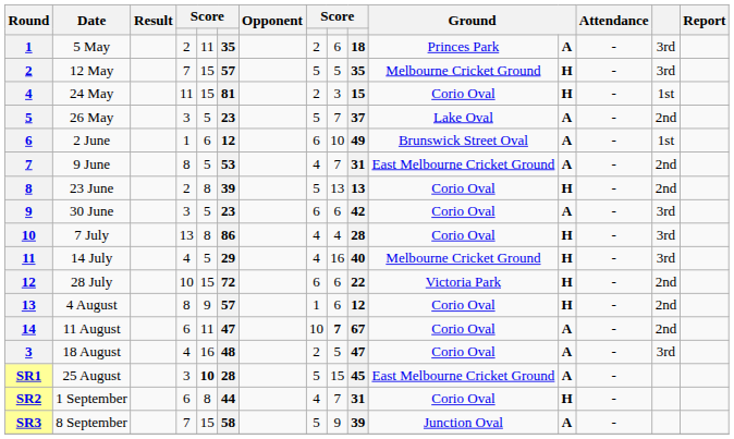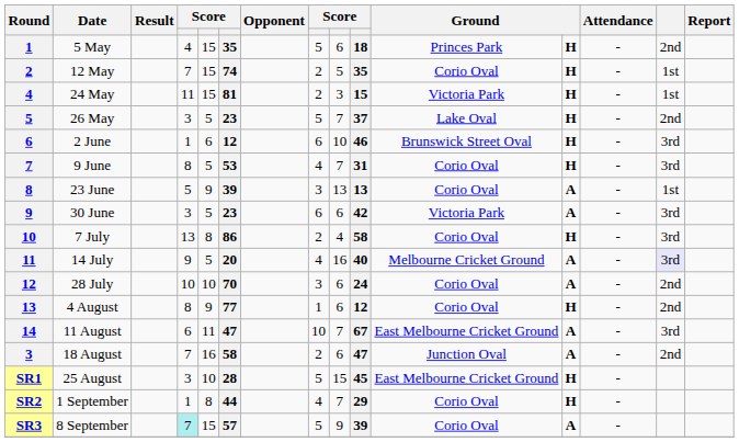 <table class="wikitable plainrowheaders" style="font-size:95%; text-align:center;">
 <tr>
 <th scope="col" rowspan="2">Round</th>
 <th scope="col" rowspan="2">Date</th>
 <th scope="col" rowspan="2">Result</th>
 <th scope="col" colspan="3">Score</th>
 <th scope="col" rowspan="2">Opponent</th>
 <th scope="col" colspan="3">Score</th>
 <th scope="col" rowspan="2" colspan="2">Ground</th>
 <th scope="col" rowspan="2">Attendance</th>
 <th scope="col" rowspan="2"></th>
 <th scope="col" rowspan="2">Report</th>
 </tr>
 <tr>
 <th scope="col"></th>
 <th scope="col"></th>
 <th scope="col"></th>
 <th scope="col"></th>
 <th scope="col"></th>
 <th scope="col"></th>
 </tr>
 <tr>
 <th scope="row" style="text-align:center;"><a href='#'>1</a></th>
 <td>5 May</td>
 <td></td>
-<td>2</td>
-<td>11</td>
+<td>4</td>
+<td>15</td>
 <th>35</th>
 <td></td>
-<td>2</td>
+<td>5</td>
 <td>6</td>
 <th>18</th>
 <td><a href='#'>Princes Park</a></td>
-<td><strong>A</strong></td>
+<td><strong>H</strong></td>
 <td>-</td>
-<td>3rd</td>
+<td>2nd</td>
 <td></td>
 </tr>
 <tr>
 <th scope="row" style="text-align:center;"><a href='#'>2</a></th>
 <td>12 May</td>
 <td></td>
 <td>7</td>
 <td>15</td>
-<th>57</th>
+<th>74</th>
 <td></td>
-<td>5</td>
+<td>2</td>
 <td>5</td>
 <th>35</th>
-<td><a href='#'>Melbourne Cricket Ground</a></td>
+<td><a href='#'>Corio Oval</a></td>
 <td><strong>H</strong></td>
 <td>-</td>
-<td>3rd</td>
+<td>1st</td>
 <td></td>
 </tr>
 <tr>
 <th scope="row" style="text-align:center;"><a href='#'>4</a></th>
 <td>24 May</td>
 <td></td>
 <td>11</td>
 <td>15</td>
 <th>81</th>
 <td></td>
 <td>2</td>
 <td>3</td>
 <th>15</th>
-<td><a href='#'>Corio Oval</a></td>
+<td><a href='#'>Victoria Park</a></td>
 <td><strong>H</strong></td>
 <td>-</td>
 <td>1st</td>
 <td></td>
 </tr>
 <tr>
 <th scope="row" style="text-align:center;"><a href='#'>5</a></th>
 <td>26 May</td>
 <td></td>
 <td>3</td>
 <td>5</td>
 <th>23</th>
 <td></td>
 <td>5</td>
 <td>7</td>
 <th>37</th>
 <td><a href='#'>Lake Oval</a></td>
-<td><strong>A</strong></td>
+<td><strong>H</strong></td>
 <td>-</td>
 <td>2nd</td>
 <td></td>
 </tr>
 <tr>
 <th scope="row" style="text-align:center;"><a href='#'>6</a></th>
 <td>2 June</td>
 <td></td>
 <td>1</td>
 <td>6</td>
 <th>12</th>
 <td></td>
 <td>6</td>
 <td>10</td>
-<th>49</th>
+<th>46</th>
 <td><a href='#'>Brunswick Street Oval</a></td>
-<td><strong>A</strong></td>
+<td><strong>H</strong></td>
 <td>-</td>
-<td>1st</td>
+<td>3rd</td>
 <td></td>
 </tr>
 <tr>
 <th scope="row" style="text-align:center;"><a href='#'>7</a></th>
 <td>9 June</td>
 <td></td>
 <td>8</td>
 <td>5</td>
 <th>53</th>
 <td></td>
 <td>4</td>
 <td>7</td>
 <th>31</th>
-<td><a href='#'>East Melbourne Cricket Ground</a></td>
-<td><strong>A</strong></td>
+<td><a href='#'>Corio Oval</a></td>
+<td><strong>H</strong></td>
 <td>-</td>
-<td>2nd</td>
+<td>3rd</td>
 <td></td>
 </tr>
 <tr>
 <th scope="row" style="text-align:center;"><a href='#'>8</a></th>
 <td>23 June</td>
 <td></td>
-<td>2</td>
-<td>8</td>
+<td>5</td>
+<td>9</td>
 <th>39</th>
 <td></td>
-<td>5</td>
+<td>3</td>
 <td>13</td>
 <th>13</th>
 <td><a href='#'>Corio Oval</a></td>
-<td><strong>H</strong></td>
+<td><strong>A</strong></td>
 <td>-</td>
-<td>2nd</td>
+<td>1st</td>
 <td></td>
 </tr>
 <tr>
 <th scope="row" style="text-align:center;"><a href='#'>9</a></th>
 <td>30 June</td>
 <td></td>
 <td>3</td>
 <td>5</td>
 <th>23</th>
 <td></td>
 <td>6</td>
 <td>6</td>
 <th>42</th>
-<td><a href='#'>Corio Oval</a></td>
+<td><a href='#'>Victoria Park</a></td>
 <td><strong>A</strong></td>
 <td>-</td>
 <td>3rd</td>
 <td></td>
 </tr>
 <tr>
 <th scope="row" style="text-align:center;"><a href='#'>10</a></th>
 <td>7 July</td>
 <td></td>
 <td>13</td>
 <td>8</td>
 <th>86</th>
 <td></td>
+<td>2</td>
 <td>4</td>
-<td>4</td>
-<th>28</th>
+<th>58</th>
 <td><a href='#'>Corio Oval</a></td>
 <td><strong>H</strong></td>
 <td>-</td>
 <td>3rd</td>
 <td></td>
 </tr>
 <tr>
 <th scope="row" style="text-align:center;"><a href='#'>11</a></th>
 <td>14 July</td>
 <td></td>
-<td>4</td>
+<td>9</td>
 <td>5</td>
-<th>29</th>
+<th>20</th>
 <td></td>
 <td>4</td>
 <td>16</td>
 <th>40</th>
 <td><a href='#'>Melbourne Cricket Ground</a></td>
-<td><strong>H</strong></td>
+<td><strong>A</strong></td>
 <td>-</td>
-<td>3rd</td>
+<td style="background: lavender;">3rd</td>
 <td></td>
 </tr>
 <tr>
 <th scope="row" style="text-align:center;"><a href='#'>12</a></th>
 <td>28 July</td>
 <td></td>
 <td>10</td>
-<td>15</td>
-<th>72</th>
+<td>10</td>
+<th>70</th>
 <td></td>
+<td>3</td>
 <td>6</td>
-<td>6</td>
-<th>22</th>
-<td><a href='#'>Victoria Park</a></td>
-<td><strong>H</strong></td>
+<th>24</th>
+<td><a href='#'>Corio Oval</a></td>
+<td><strong>A</strong></td>
 <td>-</td>
 <td>2nd</td>
 <td></td>
 </tr>
 <tr>
 <th scope="row" style="text-align:center;"><a href='#'>13</a></th>
 <td>4 August</td>
 <td></td>
 <td>8</td>
 <td>9</td>
-<th>57</th>
+<th>77</th>
 <td></td>
 <td>1</td>
 <td>6</td>
 <th>12</th>
 <td><a href='#'>Corio Oval</a></td>
 <td><strong>H</strong></td>
 <td>-</td>
 <td>2nd</td>
 <td></td>
 </tr>
 <tr>
 <th scope="row" style="text-align:center;"><a href='#'>14</a></th>
 <td>11 August</td>
 <td></td>
 <td>6</td>
 <td>11</td>
 <th>47</th>
 <td></td>
 <td>10</td>
-<td><strong>7</strong></td>
+<td>7</td>
 <th>67</th>
-<td><a href='#'>Corio Oval</a></td>
+<td><a href='#'>East Melbourne Cricket Ground</a></td>
 <td><strong>A</strong></td>
 <td>-</td>
-<td>2nd</td>
+<td>3rd</td>
 <td></td>
 </tr>
 <tr>
 <th scope="row" style="text-align:center;"><a href='#'>3</a></th>
 <td>18 August</td>
 <td></td>
-<td>4</td>
+<td>7</td>
 <td>16</td>
-<th>48</th>
+<th>58</th>
 <td></td>
 <td>2</td>
-<td>5</td>
+<td>6</td>
 <th>47</th>
-<td><a href='#'>Corio Oval</a></td>
+<td><a href='#'>Junction Oval</a></td>
 <td><strong>A</strong></td>
 <td>-</td>
-<td>3rd</td>
+<td>2nd</td>
 <td></td>
 </tr>
 <tr>
 <th scope="row" style="background:#FF9; text-align:center;"><a href='#'>SR1</a></th>
 <td>25 August</td>
 <td></td>
 <td>3</td>
-<td><strong>10</strong></td>
+<td>10</td>
 <th>28</th>
 <td></td>
 <td>5</td>
 <td>15</td>
 <th>45</th>
 <td><a href='#'>East Melbourne Cricket Ground</a></td>
-<td><strong>A</strong></td>
+<td><strong>H</strong></td>
 <td>-</td>
 <td></td>
 <td></td>
 </tr>
 <tr>
 <th scope="row" style="background:#FF9; text-align:center;"><a href='#'>SR2</a></th>
 <td>1 September</td>
 <td></td>
-<td>6</td>
+<td>1</td>
 <td>8</td>
 <th>44</th>
 <td></td>
 <td>4</td>
 <td>7</td>
-<th>31</th>
+<th>29</th>
 <td><a href='#'>Corio Oval</a></td>
 <td><strong>H</strong></td>
 <td>-</td>
 <td></td>
 <td></td>
 </tr>
 <tr>
 <th scope="row" style="background:#FF9; text-align:center;"><a href='#'>SR3</a></th>
 <td>8 September</td>
 <td></td>
-<td>7</td>
+<td style="background: paleturquoise;">7</td>
 <td>15</td>
-<th>58</th>
+<th>57</th>
 <td></td>
 <td>5</td>
 <td>9</td>
 <th>39</th>
-<td><a href='#'>Junction Oval</a></td>
+<td><a href='#'>Corio Oval</a></td>
 <td><strong>A</strong></td>
 <td>-</td>
 <td></td>
 <td></td>
 </tr>
 <tr>
 </tr>
 </table>
